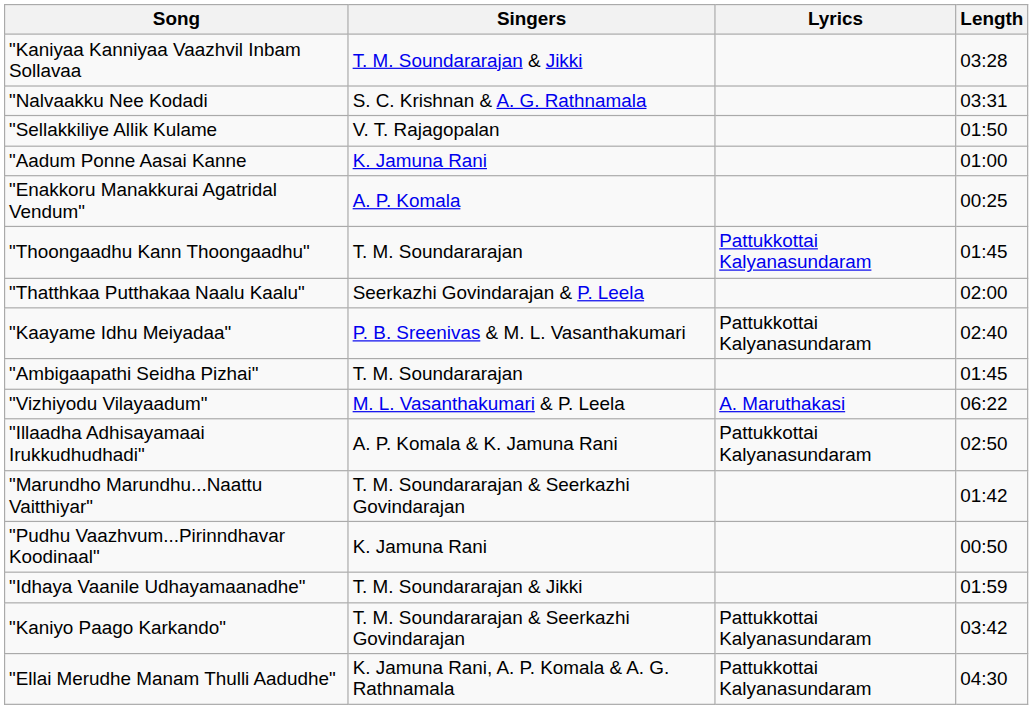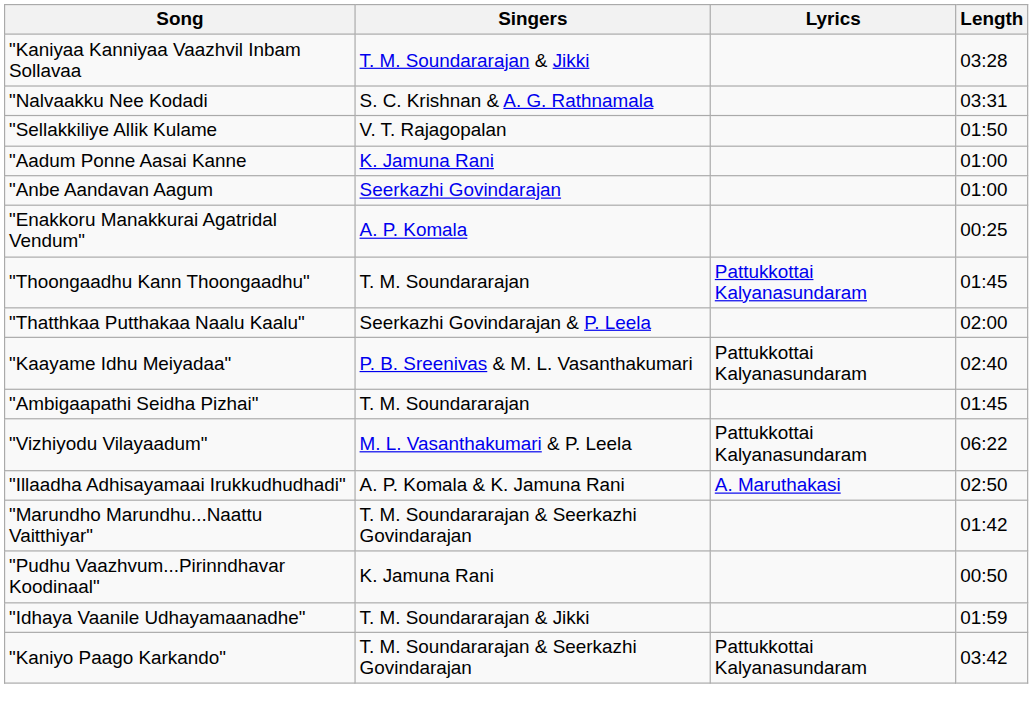 <table class="wikitable">
 <tr>
 <th>Song</th>
 <th>Singers</th>
 <th>Lyrics</th>
 <th>Length</th>
 </tr>
 <tr>
 <td>"Kaniyaa Kanniyaa Vaazhvil Inbam Sollavaa</td>
 <td><a href='#'>T. M. Soundararajan</a> & <a href='#'>Jikki</a></td>
 <td></td>
 <td>03:28</td>
 </tr>
 <tr>
 <td>"Nalvaakku Nee Kodadi</td>
 <td>S. C. Krishnan & <a href='#'>A. G. Rathnamala</a></td>
 <td></td>
 <td>03:31</td>
 </tr>
 <tr>
 <td>"Sellakkiliye Allik Kulame</td>
 <td>V. T. Rajagopalan</td>
 <td></td>
 <td>01:50</td>
 </tr>
 <tr>
 <td>"Aadum Ponne Aasai Kanne</td>
 <td><a href='#'>K. Jamuna Rani</a></td>
+<td></td>
+<td>01:00</td>
+</tr>
+<tr>
+<td>"Anbe Aandavan Aagum</td>
+<td><a href='#'>Seerkazhi Govindarajan</a></td>
 <td></td>
 <td>01:00</td>
 </tr>
 <tr>
 <td>"Enakkoru Manakkurai Agatridal Vendum"</td>
 <td><a href='#'>A. P. Komala</a></td>
 <td></td>
 <td>00:25</td>
 </tr>
 <tr>
 <td>"Thoongaadhu Kann Thoongaadhu"</td>
 <td>T. M. Soundararajan</td>
 <td><a href='#'>Pattukkottai Kalyanasundaram</a></td>
 <td>01:45</td>
 </tr>
 <tr>
 <td>"Thatthkaa Putthakaa Naalu Kaalu"</td>
 <td>Seerkazhi Govindarajan & <a href='#'>P. Leela</a></td>
 <td></td>
 <td>02:00</td>
 </tr>
 <tr>
 <td>"Kaayame Idhu Meiyadaa"</td>
 <td><a href='#'>P. B. Sreenivas</a> & M. L. Vasanthakumari</td>
 <td>Pattukkottai Kalyanasundaram</td>
 <td>02:40</td>
 </tr>
 <tr>
 <td>"Ambigaapathi Seidha Pizhai"</td>
 <td>T. M. Soundararajan</td>
 <td></td>
 <td>01:45</td>
 </tr>
 <tr>
 <td>"Vizhiyodu Vilayaadum"</td>
 <td><a href='#'>M. L. Vasanthakumari</a> & P. Leela</td>
-<td><a href='#'>A. Maruthakasi</a></td>
+<td>Pattukkottai Kalyanasundaram</td>
 <td>06:22</td>
 </tr>
 <tr>
 <td>"Illaadha Adhisayamaai Irukkudhudhadi"</td>
 <td>A. P. Komala & K. Jamuna Rani</td>
-<td>Pattukkottai Kalyanasundaram</td>
+<td><a href='#'>A. Maruthakasi</a></td>
 <td>02:50</td>
 </tr>
 <tr>
 <td>"Marundho Marundhu...Naattu Vaitthiyar"</td>
 <td>T. M. Soundararajan & Seerkazhi Govindarajan</td>
 <td></td>
 <td>01:42</td>
 </tr>
 <tr>
 <td>"Pudhu Vaazhvum...Pirinndhavar Koodinaal"</td>
 <td>K. Jamuna Rani</td>
 <td></td>
 <td>00:50</td>
 </tr>
 <tr>
 <td>"Idhaya Vaanile Udhayamaanadhe"</td>
 <td>T. M. Soundararajan & Jikki</td>
 <td></td>
 <td>01:59</td>
 </tr>
 <tr>
 <td>"Kaniyo Paago Karkando"</td>
 <td>T. M. Soundararajan & Seerkazhi Govindarajan</td>
 <td>Pattukkottai Kalyanasundaram</td>
 <td>03:42</td>
 </tr>
-<tr>
-<td>"Ellai Merudhe Manam Thulli Aadudhe"</td>
-<td>K. Jamuna Rani, A. P. Komala & A. G. Rathnamala</td>
-<td>Pattukkottai Kalyanasundaram</td>
-<td>04:30</td>
-</tr>
 </table>
